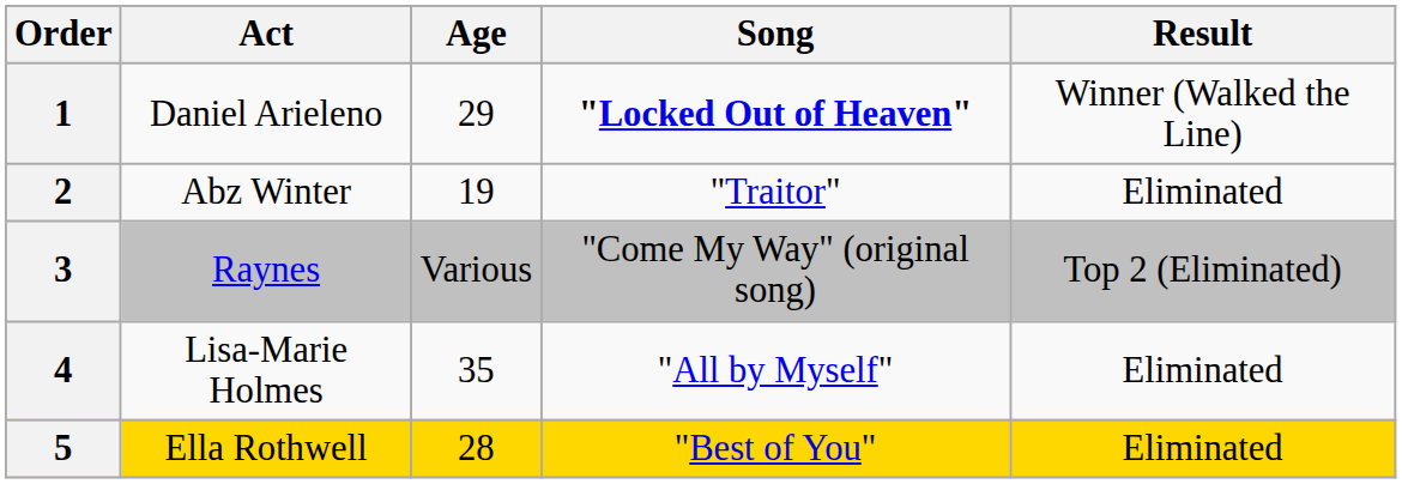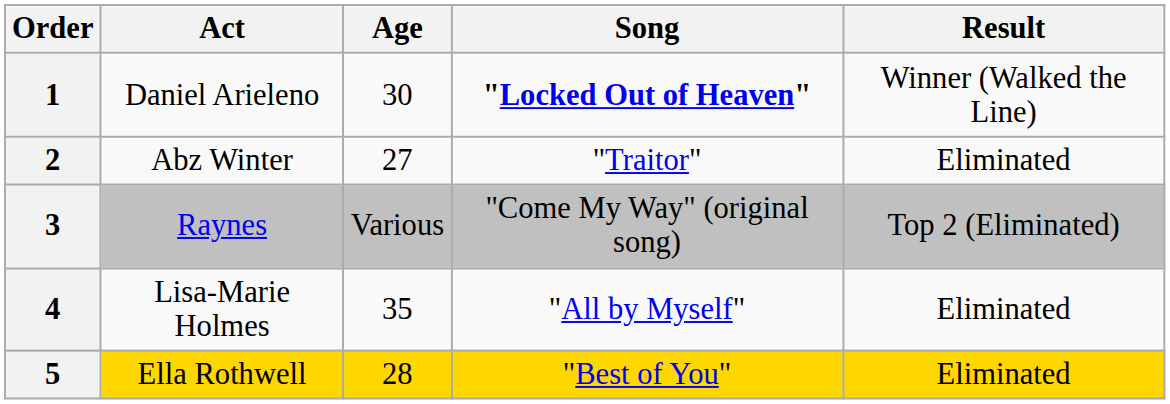 <table class="wikitable plainrowheaders" style="text-align:center;">
 <tr>
 <th scope="col">Order</th>
 <th scope="col">Act</th>
 <th scope="col">Age</th>
 <th scope="col">Song</th>
 <th scope="col">Result</th>
 </tr>
 <tr>
 <th>1</th>
 <td>Daniel Arieleno</td>
-<td>29</td>
+<td>30</td>
 <td><strong>"<a href='#'>Locked Out of Heaven</a>"</strong></td>
 <td>Winner (Walked the Line)</td>
 </tr>
 <tr>
 <th>2</th>
 <td>Abz Winter</td>
-<td>19</td>
+<td>27</td>
 <td>"<a href='#'>Traitor</a>"</td>
 <td>Eliminated</td>
 </tr>
 <tr style="background:silver;">
 <th>3</th>
 <td><a href='#'>Raynes</a></td>
 <td>Various</td>
 <td>"Come My Way" (original song)</td>
 <td>Top 2 (Eliminated)</td>
 </tr>
 <tr>
 <th>4</th>
 <td>Lisa-Marie Holmes</td>
 <td>35</td>
 <td>"<a href='#'>All by Myself</a>"</td>
 <td>Eliminated</td>
 </tr>
 <tr style="background:gold;">
 <th>5</th>
 <td>Ella Rothwell</td>
 <td>28</td>
 <td>"<a href='#'>Best of You</a>"</td>
 <td>Eliminated</td>
 </tr>
 </table>
